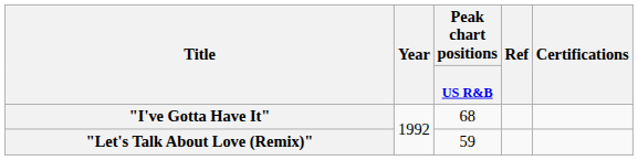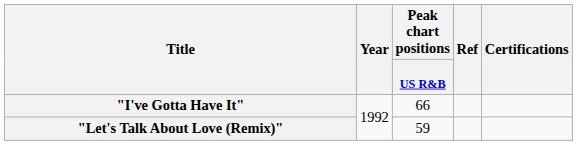 <table class="wikitable plainrowheaders" style="text-align:center;">
 <tr>
 <th scope="col" rowspan="2" style="width:24em;">Title</th>
 <th scope="col" rowspan="2">Year</th>
 <th scope="col">Peak chart positions</th>
 <th scope="col" rowspan="2">Ref</th>
 <th scope="col" rowspan="2">Certifications</th>
 </tr>
 <tr>
 <th scope="col" style="width:3em;font-size:85%;"><a href='#'><br>US R&B</a><br></th>
 </tr>
 <tr>
 <th scope="row">"I've Gotta Have It"</th>
 <td rowspan="2">1992</td>
-<td>68</td>
+<td>66</td>
 <td></td>
 <td></td>
 </tr>
 <tr>
 <th scope="row">"Let's Talk About Love (Remix)"</th>
 <td>59</td>
 <td></td>
 <td></td>
 </tr>
 </table>
